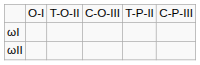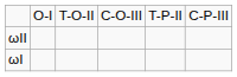 <table class="wikitable mw-collapsible">
 <tr>
 <td></td>
 <td>O-I</td>
 <td>T-O-II</td>
 <td>C-O-III</td>
 <td>T-P-II</td>
 <td>C-P-III</td>
 </tr>
 <tr>
+<td>ωII</td>
+<td></td>
+<td></td>
+<td></td>
+<td></td>
+<td></td>
+</tr>
+<tr>
 <td>ωI</td>
 <td></td>
 <td></td>
 <td></td>
 <td></td>
 <td></td>
 </tr>
-<tr>
-<td>ωII</td>
-<td></td>
-<td></td>
-<td></td>
-<td></td>
-<td></td>
-</tr>
 </table>
